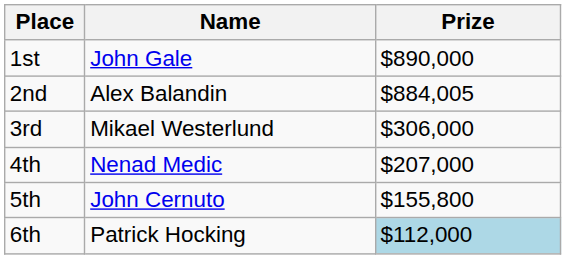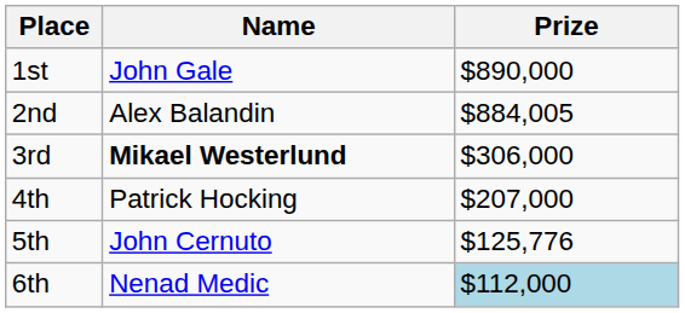 <table class="wikitable">
 <tr>
 <th width="50">Place</th>
 <th width="200">Name</th>
 <th width="125">Prize</th>
 </tr>
 <tr>
 <td>1st</td>
 <td><a href='#'>John Gale</a></td>
 <td>$890,000</td>
 </tr>
 <tr>
 <td>2nd</td>
 <td>Alex Balandin</td>
 <td>$884,005</td>
 </tr>
 <tr>
 <td>3rd</td>
-<td>Mikael Westerlund</td>
+<td><strong>Mikael Westerlund</strong></td>
 <td>$306,000</td>
 </tr>
 <tr>
 <td>4th</td>
-<td><a href='#'>Nenad Medic</a></td>
+<td>Patrick Hocking</td>
 <td>$207,000</td>
 </tr>
 <tr>
 <td>5th</td>
 <td><a href='#'>John Cernuto</a></td>
-<td>$155,800</td>
+<td>$125,776</td>
 </tr>
 <tr>
 <td>6th</td>
-<td>Patrick Hocking</td>
+<td><a href='#'>Nenad Medic</a></td>
 <td style="background: lightblue;">$112,000</td>
 </tr>
 </table>
